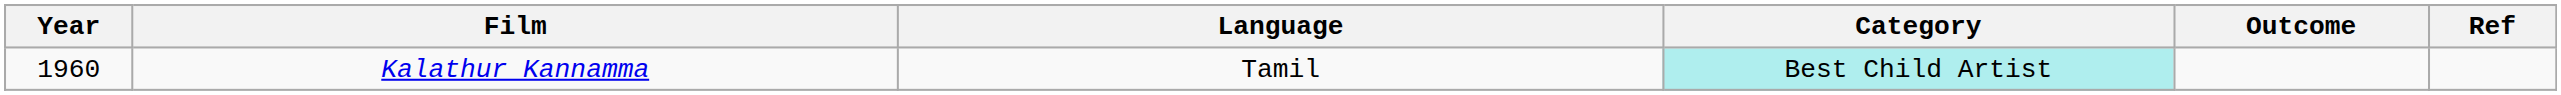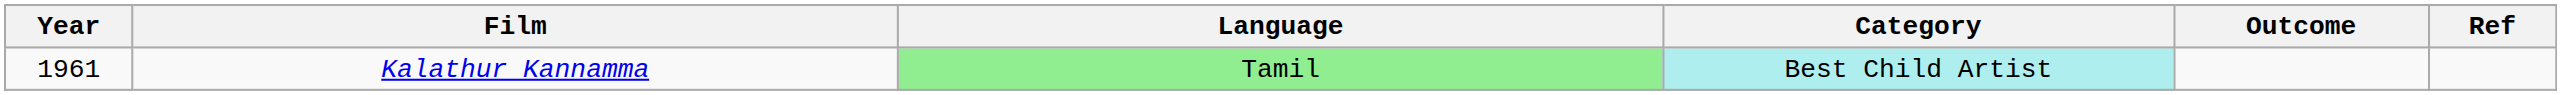 <table class="wikitable" style="width:100%;">
 <tr>
 <th width=5%>Year</th>
 <th style="width:30%;">Film</th>
 <th style="width:30%;">Language</th>
 <th style="width:20%;">Category</th>
 <th style="width:10%;">Outcome</th>
 <th style="width:5%;">Ref</th>
 </tr>
 <tr>
-<td style="text-align:center;">1960</td>
+<td style="text-align:center;">1961</td>
 <td style="text-align:center;"><em><a href='#'>Kalathur Kannamma</a></em></td>
-<td style="text-align:center;">Tamil</td>
+<td style="background: lightgreen; text-align:center;">Tamil</td>
 <td style="background: paleturquoise; text-align:center;">Best Child Artist</td>
 <td></td>
 <td></td>
 </tr>
 </table>
